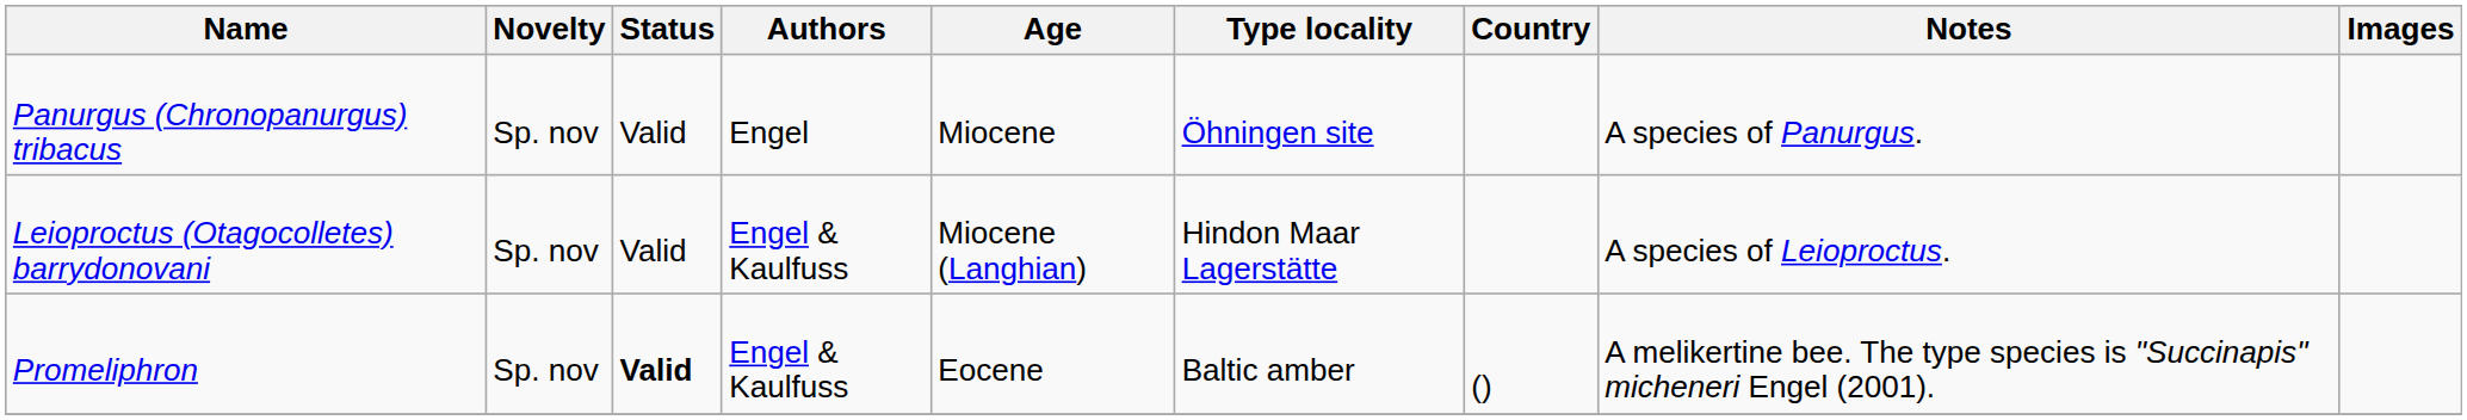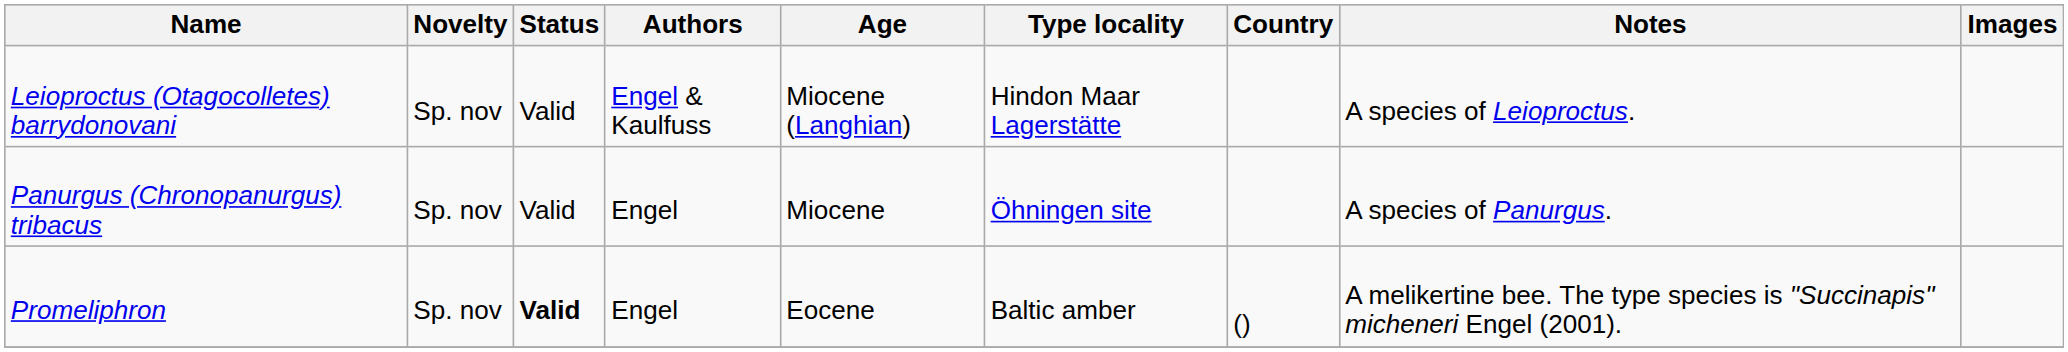 <table class="wikitable sortable" align="center" width="100%">
 <tr>
 <th>Name</th>
 <th>Novelty</th>
 <th>Status</th>
 <th>Authors</th>
 <th>Age</th>
 <th>Type locality</th>
 <th>Country</th>
 <th>Notes</th>
 <th>Images</th>
 </tr>
 <tr>
+<td><br><em><a href='#'>Leioproctus (Otagocolletes) barrydonovani</a></em></td>
+<td><br>Sp. nov</td>
+<td><br>Valid</td>
+<td><br><a href='#'>Engel</a> & Kaulfuss</td>
+<td><br>Miocene (<a href='#'>Langhian</a>)</td>
+<td><br>Hindon Maar <a href='#'>Lagerstätte</a></td>
+<td><br></td>
+<td><br>A species of <em><a href='#'>Leioproctus</a></em>.</td>
+<td></td>
+</tr>
+<tr>
 <td><br><em><a href='#'>Panurgus (Chronopanurgus) tribacus</a></em></td>
 <td><br>Sp. nov</td>
 <td><br>Valid</td>
 <td><br>Engel</td>
 <td><br>Miocene</td>
 <td><br><a href='#'>Öhningen site</a></td>
 <td><br></td>
 <td><br>A species of <em><a href='#'>Panurgus</a></em>.</td>
 <td></td>
 </tr>
 <tr>
-<td><br><em><a href='#'>Leioproctus (Otagocolletes) barrydonovani</a></em></td>
-<td><br>Sp. nov</td>
-<td><br>Valid</td>
-<td><br><a href='#'>Engel</a> & Kaulfuss</td>
-<td><br>Miocene (<a href='#'>Langhian</a>)</td>
-<td><br>Hindon Maar <a href='#'>Lagerstätte</a></td>
-<td><br></td>
-<td><br>A species of <em><a href='#'>Leioproctus</a></em>.</td>
-<td></td>
-</tr>
-<tr>
 <td><br><em><a href='#'>Promeliphron</a></em></td>
 <td><br>Sp. nov</td>
 <td><strong><br>Valid</strong></td>
-<td><br><a href='#'>Engel</a> & Kaulfuss</td>
+<td><br>Engel</td>
 <td><br>Eocene</td>
 <td><br>Baltic amber</td>
 <td><br><br>()</td>
 <td><br>A melikertine bee. The type species is <em>"Succinapis" micheneri</em> Engel (2001).</td>
 <td></td>
 </tr>
 <tr>
 </tr>
 </table>
